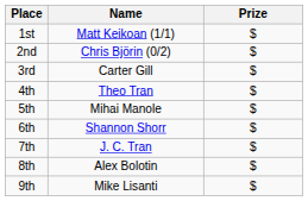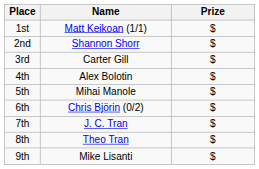 <table class="wikitable">
 <tr>
 <th width="50">Place</th>
 <th width="200">Name</th>
 <th width="125">Prize</th>
 </tr>
 <tr>
 <td align = "center">1st</td>
 <td align = "center"><a href='#'>Matt Keikoan</a> (1/1)</td>
 <td align = "center">$</td>
 </tr>
 <tr>
 <td align = "center">2nd</td>
-<td align = "center"><a href='#'>Chris Björin</a> (0/2)</td>
+<td align = "center"><a href='#'>Shannon Shorr</a></td>
 <td align = "center">$</td>
 </tr>
 <tr>
 <td align = "center">3rd</td>
 <td align = "center">Carter Gill</td>
 <td align = "center">$</td>
 </tr>
 <tr>
 <td align = "center">4th</td>
-<td align = "center"><a href='#'>Theo Tran</a></td>
+<td align = "center">Alex Bolotin</td>
 <td align = "center">$</td>
 </tr>
 <tr>
 <td align = "center">5th</td>
 <td align = "center">Mihai Manole</td>
 <td align = "center">$</td>
 </tr>
 <tr>
 <td align = "center">6th</td>
-<td align = "center"><a href='#'>Shannon Shorr</a></td>
+<td align = "center"><a href='#'>Chris Björin</a> (0/2)</td>
 <td align = "center">$</td>
 </tr>
 <tr>
 <td align = "center">7th</td>
 <td align = "center"><a href='#'>J. C. Tran</a></td>
 <td align = "center">$</td>
 </tr>
 <tr>
 <td align = "center">8th</td>
-<td align = "center">Alex Bolotin</td>
+<td align = "center"><a href='#'>Theo Tran</a></td>
 <td align = "center">$</td>
 </tr>
 <tr>
 <td align = "center">9th</td>
 <td align = "center">Mike Lisanti</td>
 <td align = "center">$</td>
 </tr>
 </table>
